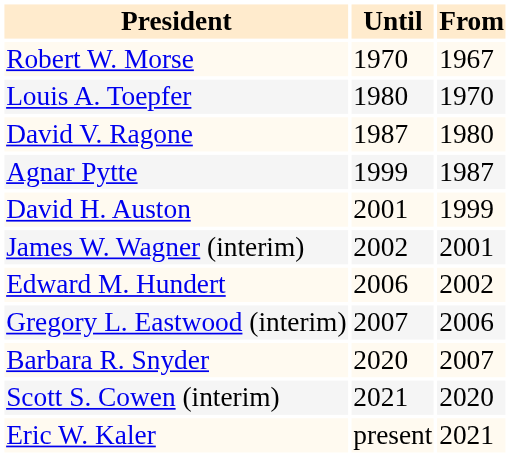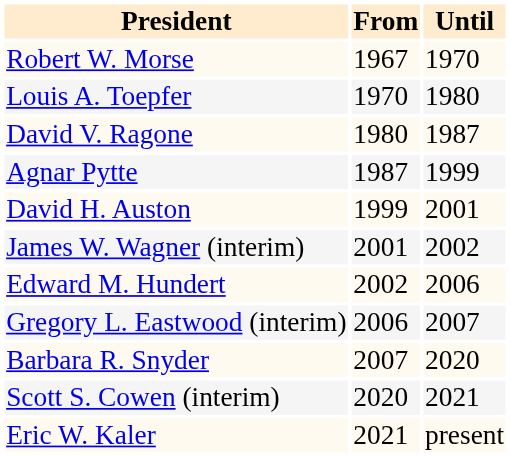 <table class='"wikitable' float-center="???">
 <tr bgcolor="#ffebcd">
 <th>President</th>
+<th>From</th>
 <th>Until</th>
-<th>From</th>
 </tr>
 <tr bgcolor="#fffaf0">
 <td><a href='#'>Robert W. Morse</a></td>
+<td>1967</td>
 <td>1970</td>
-<td>1967</td>
 </tr>
 <tr bgcolor="#f5f5f5">
 <td><a href='#'>Louis A. Toepfer</a></td>
+<td>1970</td>
 <td>1980</td>
-<td>1970</td>
 </tr>
 <tr bgcolor="#fffaf0">
 <td><a href='#'>David V. Ragone</a></td>
+<td>1980</td>
 <td>1987</td>
-<td>1980</td>
 </tr>
 <tr bgcolor="#f5f5f5">
 <td><a href='#'>Agnar Pytte</a></td>
+<td>1987</td>
 <td>1999</td>
-<td>1987</td>
 </tr>
 <tr bgcolor="#fffaf0">
 <td><a href='#'>David H. Auston</a></td>
+<td>1999</td>
 <td>2001</td>
-<td>1999</td>
 </tr>
 <tr bgcolor="#f5f5f5">
 <td><a href='#'>James W. Wagner</a> (interim)</td>
+<td>2001</td>
 <td>2002</td>
-<td>2001</td>
 </tr>
 <tr bgcolor="#fffaf0">
 <td><a href='#'>Edward M. Hundert</a></td>
+<td>2002</td>
 <td>2006</td>
-<td>2002</td>
 </tr>
 <tr bgcolor="#f5f5f5">
 <td><a href='#'>Gregory L. Eastwood</a> (interim)</td>
+<td>2006</td>
 <td>2007</td>
-<td>2006</td>
 </tr>
 <tr bgcolor="#fffaf0">
 <td><a href='#'>Barbara R. Snyder</a></td>
+<td>2007</td>
 <td>2020</td>
-<td>2007</td>
 </tr>
 <tr bgcolor="#f5f5f5">
 <td><a href='#'>Scott S. Cowen</a> (interim)</td>
+<td>2020</td>
 <td>2021</td>
-<td>2020</td>
 </tr>
 <tr bgcolor="#fffaf0">
 <td><a href='#'>Eric W. Kaler</a></td>
+<td>2021</td>
 <td>present</td>
-<td>2021</td>
 </tr>
 </table>
